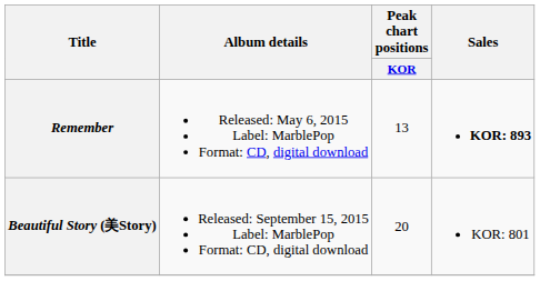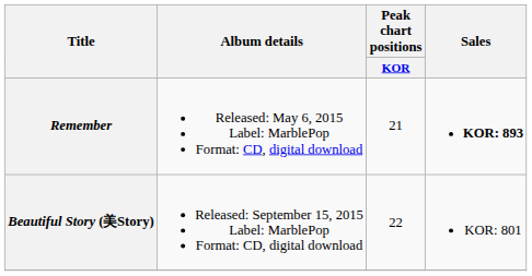 <table class="wikitable plainrowheaders" style="text-align:center;">
 <tr>
 <th scope="col" rowspan="2">Title</th>
 <th scope="col" rowspan="2">Album details</th>
 <th scope="col">Peak chart positions</th>
 <th scope="col" rowspan="2">Sales</th>
 </tr>
 <tr>
 <th scope="col" style="width:2.5em;font-size:90%;"><a href='#'>KOR</a><br></th>
 </tr>
 <tr>
 <th scope="row"><em>Remember</em></th>
 <td><br><ul><li>Released: May 6, 2015</li><li>Label: MarblePop</li><li>Format: <a href='#'>CD</a>, <a href='#'>digital download</a></li></ul></td>
-<td>13</td>
+<td>21</td>
 <td><strong><br><ul><li>KOR: 893</li></ul></strong></td>
 </tr>
 <tr>
 <th scope="row"><em>Beautiful Story</em> (美Story)</th>
 <td><br><ul><li>Released: September 15, 2015</li><li>Label: MarblePop</li><li>Format: CD, digital download</li></ul></td>
-<td>20</td>
+<td>22</td>
 <td><br><ul><li>KOR: 801</li></ul></td>
 </tr>
 <tr>
 </tr>
 </table>
